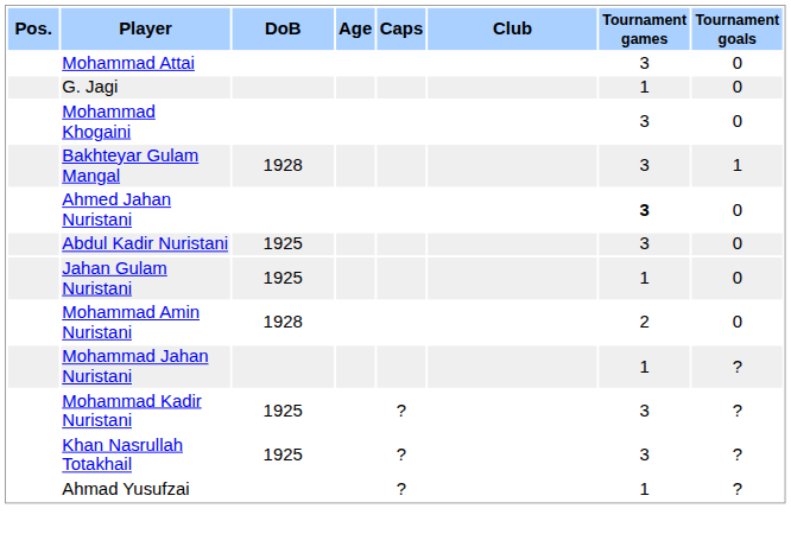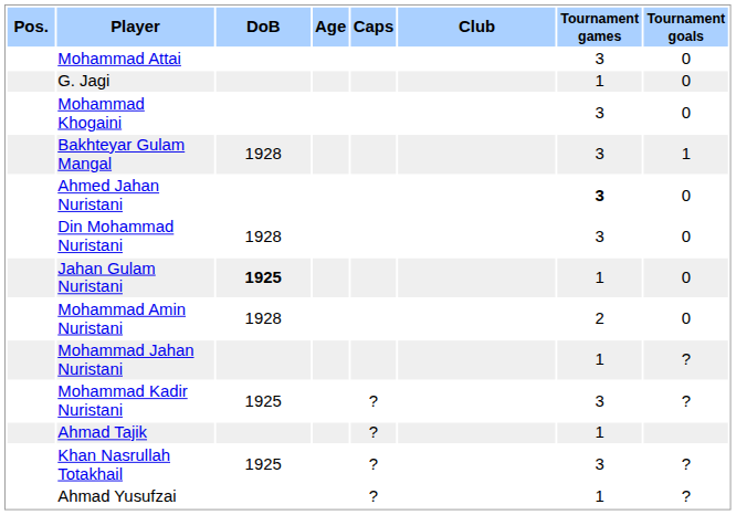 <table border="0" width="80%" style="border: 1px solid #999; background-color:#FFFFFF; text-align:center">
 <tr align="center" bgcolor="#AAD0FF">
 <th width=6%>Pos.</th>
 <th width=20%>Player</th>
 <th width=12%>DoB</th>
 <th width=4%>Age</th>
 <th width=4%>Caps</th>
 <th width=20%>Club</th>
 <th width=5%><small>Tournament<br>games</small></th>
 <th width=5%><small>Tournament<br>goals</small></th>
 </tr>
 <tr>
 <td></td>
 <td align="left"><a href='#'>Mohammad Attai</a></td>
 <td></td>
 <td></td>
 <td></td>
 <td align="left"></td>
 <td>3</td>
 <td>0</td>
 </tr>
 <tr bgcolor="#EFEFEF">
 <td></td>
 <td align="left">G. Jagi</td>
 <td></td>
 <td></td>
 <td></td>
 <td align="left"></td>
 <td>1</td>
 <td>0</td>
 </tr>
 <tr>
 <td></td>
 <td align="left"><a href='#'>Mohammad Khogaini</a></td>
 <td></td>
 <td></td>
 <td></td>
 <td align="left"></td>
 <td>3</td>
 <td>0</td>
 </tr>
 <tr bgcolor="#EFEFEF">
 <td></td>
 <td align="left"><a href='#'>Bakhteyar Gulam Mangal</a></td>
 <td>1928</td>
 <td></td>
 <td></td>
 <td align="left"></td>
 <td>3</td>
 <td>1</td>
 </tr>
 <tr>
 <td></td>
 <td align="left"><a href='#'>Ahmed Jahan Nuristani</a></td>
 <td></td>
 <td></td>
 <td></td>
 <td align="left"></td>
 <td><strong>3</strong></td>
 <td>0</td>
 </tr>
-<tr bgcolor="#EFEFEF">
+<tr>
 <td></td>
-<td align="left"><a href='#'>Abdul Kadir Nuristani</a></td>
-<td>1925</td>
+<td align="left"><a href='#'>Din Mohammad Nuristani</a></td>
+<td>1928</td>
 <td></td>
 <td></td>
 <td align="left"></td>
 <td>3</td>
 <td>0</td>
 </tr>
 <tr bgcolor="#EFEFEF">
 <td></td>
 <td align="left"><a href='#'>Jahan Gulam Nuristani</a></td>
-<td>1925</td>
+<td><strong>1925</strong></td>
 <td></td>
 <td></td>
 <td align="left"></td>
 <td>1</td>
 <td>0</td>
 </tr>
 <tr>
 <td></td>
 <td align="left"><a href='#'>Mohammad Amin Nuristani</a></td>
 <td>1928</td>
 <td></td>
 <td></td>
 <td align="left"></td>
 <td>2</td>
 <td>0</td>
 </tr>
 <tr bgcolor="#EFEFEF">
 <td></td>
 <td align="left"><a href='#'>Mohammad Jahan Nuristani</a></td>
 <td></td>
 <td></td>
 <td></td>
 <td align="left"></td>
 <td>1</td>
 <td>?</td>
 </tr>
 <tr>
 <td></td>
 <td align="left"><a href='#'>Mohammad Kadir Nuristani</a></td>
 <td>1925</td>
 <td></td>
 <td>?</td>
 <td align="left"></td>
 <td>3</td>
 <td>?</td>
 </tr>
+<tr bgcolor="#EFEFEF">
+<td></td>
+<td align="left"><a href='#'>Ahmad Tajik</a></td>
+<td></td>
+<td></td>
+<td>?</td>
+<td align="left"></td>
+<td>1</td>
+<td></td>
+</tr>
 <tr>
 <td></td>
 <td align="left"><a href='#'>Khan Nasrullah Totakhail</a></td>
 <td>1925</td>
 <td></td>
 <td>?</td>
 <td align="left"></td>
 <td>3</td>
 <td>?</td>
 </tr>
 <tr>
 <td></td>
 <td align="left">Ahmad Yusufzai</td>
 <td></td>
 <td></td>
 <td>?</td>
 <td align="left"></td>
 <td>1</td>
 <td>?</td>
 </tr>
 </table>
